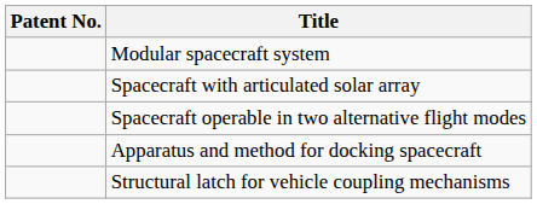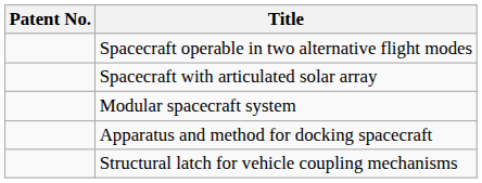 <table class="wikitable">
 <tr>
 <th scope="col">Patent No.</th>
 <th scope="col">Title</th>
 </tr>
 <tr>
 <td></td>
-<td>Modular spacecraft system</td>
+<td>Spacecraft operable in two alternative flight modes</td>
 </tr>
 <tr>
 <td></td>
 <td>Spacecraft with articulated solar array</td>
 </tr>
 <tr>
 <td></td>
-<td>Spacecraft operable in two alternative flight modes</td>
+<td>Modular spacecraft system</td>
 </tr>
 <tr>
 <td></td>
 <td>Apparatus and method for docking spacecraft</td>
 </tr>
 <tr>
 <td></td>
 <td>Structural latch for vehicle coupling mechanisms</td>
 </tr>
 </table>
